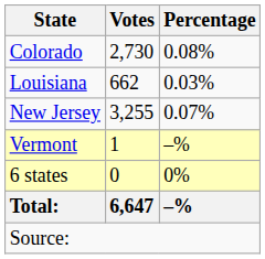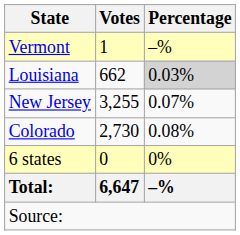 <table class="wikitable mw-collapsible mw-collapsed sortable tpl-blanktable">
 <tr>
 <th>State</th>
 <th>Votes</th>
 <th>Percentage</th>
 </tr>
-<tr>
-<td><a href='#'>Colorado</a></td>
-<td>2,730</td>
-<td>0.08%</td>
+<tr style="background:#FFFFBB">
+<td><a href='#'>Vermont</a></td>
+<td>1</td>
+<td>–%</td>
 </tr>
 <tr>
 <td><a href='#'>Louisiana</a></td>
 <td>662</td>
-<td>0.03%</td>
+<td style="background: lightgrey;">0.03%</td>
 </tr>
 <tr>
 <td><a href='#'>New Jersey</a></td>
 <td>3,255</td>
 <td>0.07%</td>
 </tr>
-<tr style="background:#FFFFBB">
-<td><a href='#'>Vermont</a></td>
-<td>1</td>
-<td>–%</td>
+<tr>
+<td><a href='#'>Colorado</a></td>
+<td>2,730</td>
+<td>0.08%</td>
 </tr>
 <tr style="background:#FFFFBB">
 <td>6 states</td>
 <td>0</td>
 <td>0%</td>
 </tr>
 <tr>
 <th style="text-align:left;">Total:</th>
 <th style="text-align:left;">6,647</th>
 <th style="text-align:left;">–%</th>
 </tr>
 <tr>
 <td colspan="3" style="text-align:left;">Source: </td>
 </tr>
 </table>
